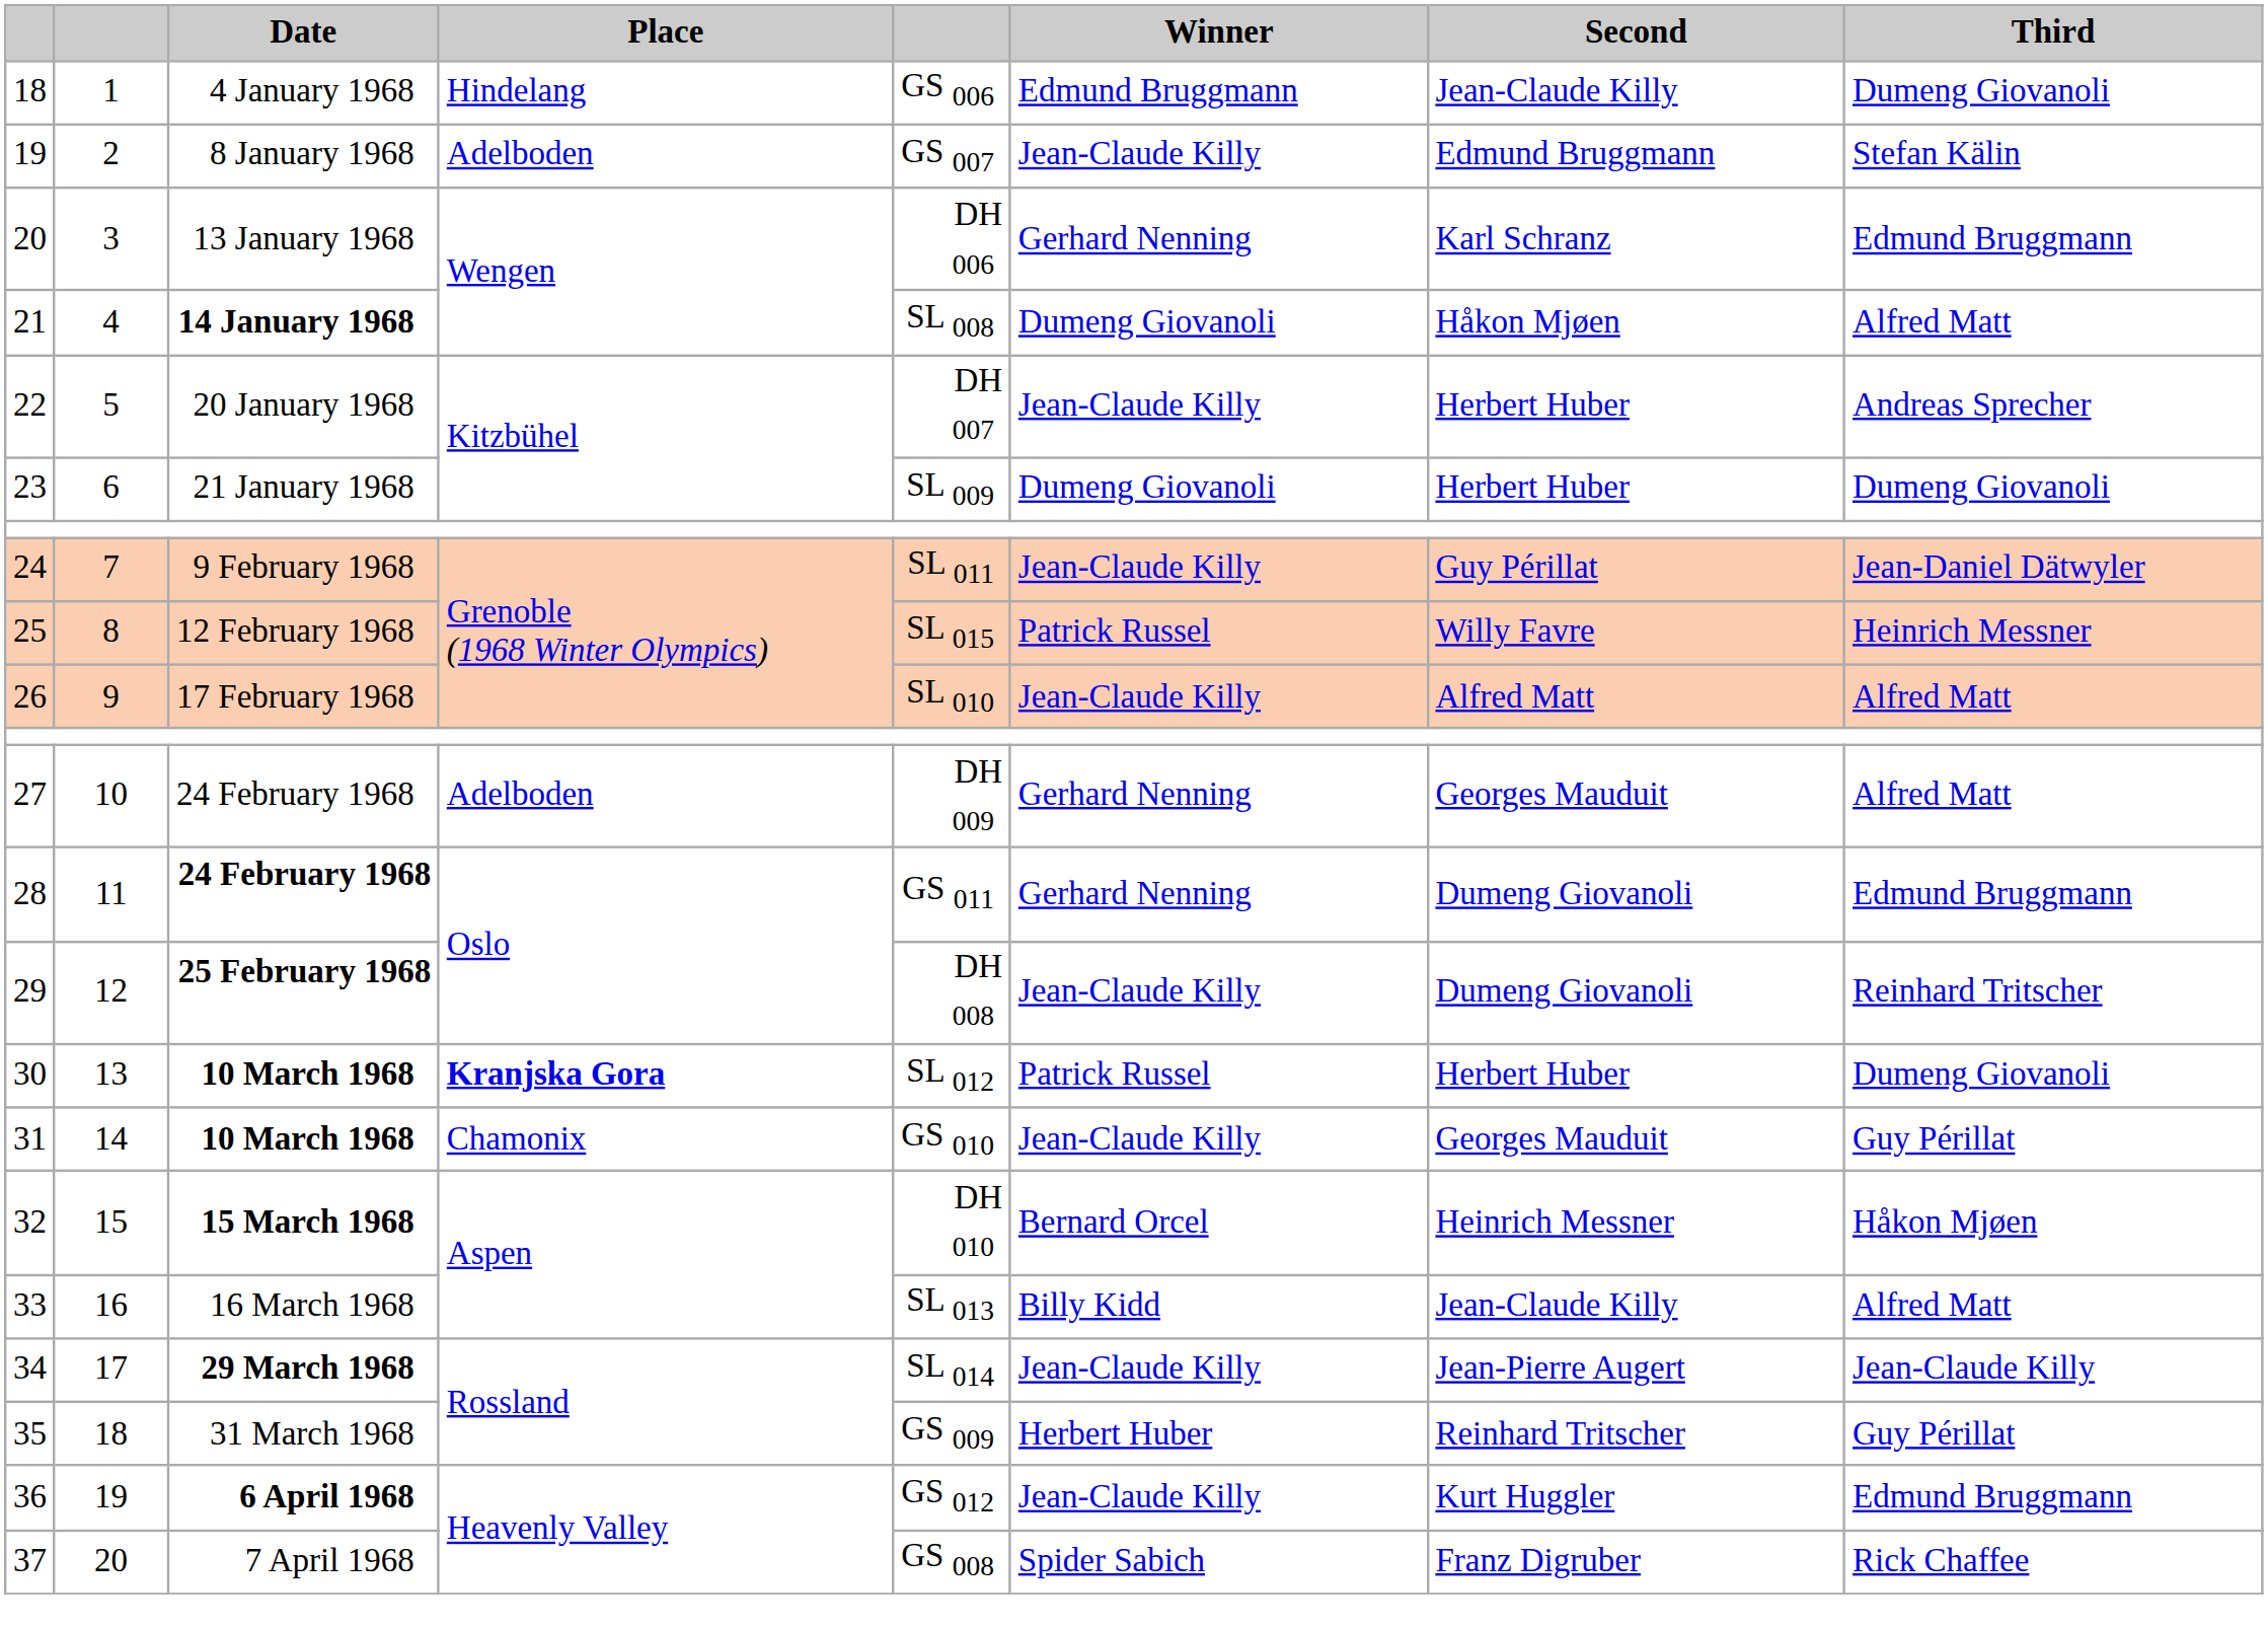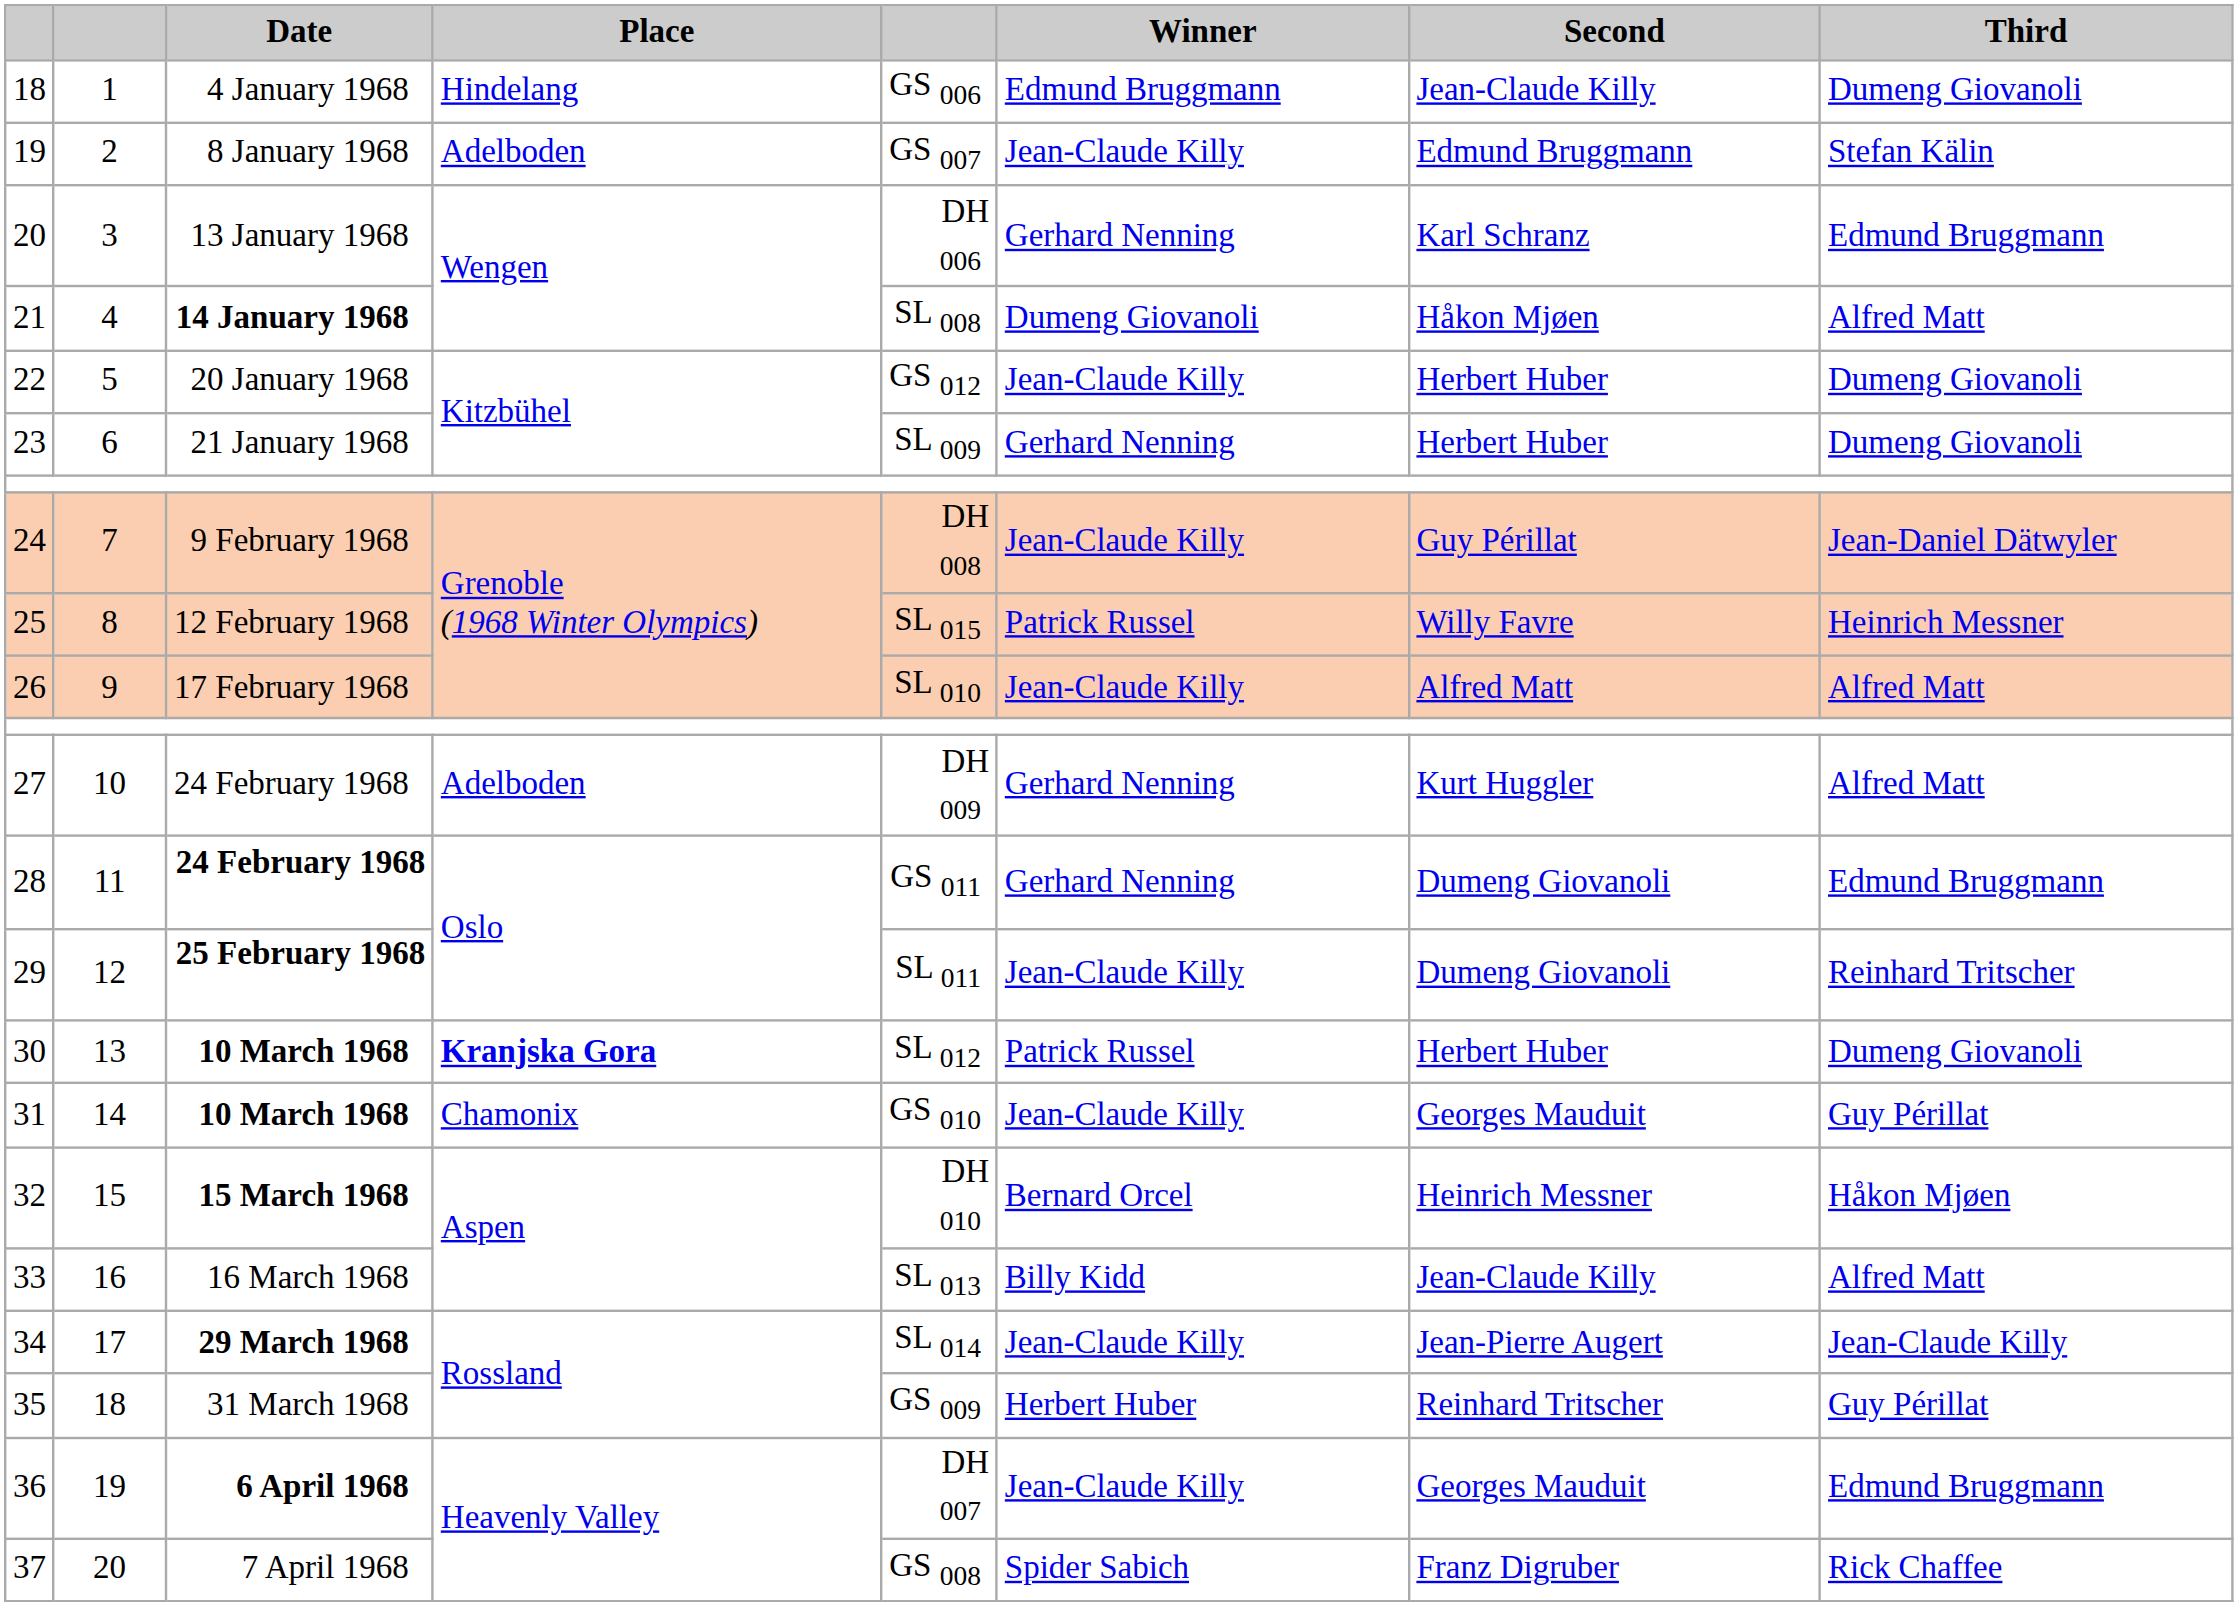 <table class="wikitable plainrowheaders" style="background:#fff; font-size:86%; line-height:16px; border:grey solid 1px; border-collapse:collapse;">
 <tr style="background:#ccc; text-align:center;">
 <td align="center" width="13"></td>
 <td align="center" width="40"></td>
 <td align="center" width="105"><strong>Date</strong></td>
 <td align="center" width="180"><strong>Place</strong></td>
 <td align="center" width="42"></td>
 <td align="center" width="165"><strong>Winner</strong></td>
 <td align="center" width="165"><strong>Second</strong></td>
 <td align="center" width="165"><strong>Third</strong></td>
 </tr>
 <tr>
 <td align=center>18</td>
 <td align=center>1</td>
 <td align=right>4 January 1968  </td>
 <td> <a href='#'>Hindelang</a></td>
 <td align=right>GS <sub>006</sub> </td>
 <td> <a href='#'>Edmund Bruggmann</a></td>
 <td> <a href='#'>Jean-Claude Killy</a></td>
 <td> <a href='#'>Dumeng Giovanoli</a></td>
 </tr>
 <tr>
 <td align=center>19</td>
 <td align=center>2</td>
 <td align=right>8 January 1968  </td>
 <td> <a href='#'>Adelboden</a></td>
 <td align=right>GS <sub>007</sub> </td>
 <td> <a href='#'>Jean-Claude Killy</a></td>
 <td> <a href='#'>Edmund Bruggmann</a></td>
 <td> <a href='#'>Stefan Kälin</a></td>
 </tr>
 <tr>
 <td align=center>20</td>
 <td align=center>3</td>
 <td align=right>13 January 1968  </td>
 <td rowspan=2> <a href='#'>Wengen</a></td>
 <td align=right>DH <sub>006</sub> </td>
 <td> <a href='#'>Gerhard Nenning</a></td>
 <td> <a href='#'>Karl Schranz</a></td>
 <td> <a href='#'>Edmund Bruggmann</a></td>
 </tr>
 <tr>
 <td align=center>21</td>
 <td align=center>4</td>
 <td align=right><strong>14 January 1968  </strong></td>
 <td align=right>SL <sub>008</sub> </td>
 <td> <a href='#'>Dumeng Giovanoli</a></td>
 <td> <a href='#'>Håkon Mjøen</a></td>
 <td> <a href='#'>Alfred Matt</a></td>
 </tr>
 <tr>
 <td align=center>22</td>
 <td align=center>5</td>
 <td align=right>20 January 1968  </td>
 <td rowspan=2> <a href='#'>Kitzbühel</a></td>
-<td align=right>DH <sub>007</sub> </td>
+<td align=right>GS <sub>012</sub> </td>
 <td> <a href='#'>Jean-Claude Killy</a></td>
 <td> <a href='#'>Herbert Huber</a></td>
-<td> <a href='#'>Andreas Sprecher</a></td>
+<td> <a href='#'>Dumeng Giovanoli</a></td>
 </tr>
 <tr>
 <td align=center>23</td>
 <td align=center>6</td>
 <td align=right>21 January 1968  </td>
 <td align=right>SL <sub>009</sub> </td>
-<td> <a href='#'>Dumeng Giovanoli</a></td>
+<td> <a href='#'>Gerhard Nenning</a></td>
 <td> <a href='#'>Herbert Huber</a></td>
 <td> <a href='#'>Dumeng Giovanoli</a></td>
 </tr>
 <tr>
 <td colspan=11></td>
 </tr>
 <tr bgcolor="#FBCEB1">
 <td align=center>24</td>
 <td align=center>7</td>
 <td align=right>9 February 1968  </td>
 <td rowspan=3> <a href='#'>Grenoble</a><br><em>(<a href='#'>1968 Winter Olympics</a>)</em></td>
-<td align=right>SL <sub>011</sub> </td>
+<td align=right>DH <sub>008</sub> </td>
 <td> <a href='#'>Jean-Claude Killy</a></td>
 <td> <a href='#'>Guy Périllat</a></td>
 <td> <a href='#'>Jean-Daniel Dätwyler</a></td>
 </tr>
 <tr bgcolor="#FBCEB1">
 <td align=center>25</td>
 <td align=center>8</td>
 <td align=right>12 February 1968  </td>
 <td align=right>SL <sub>015</sub> </td>
 <td> <a href='#'>Patrick Russel</a></td>
 <td> <a href='#'>Willy Favre</a></td>
 <td> <a href='#'>Heinrich Messner</a></td>
 </tr>
 <tr bgcolor="#FBCEB1">
 <td align=center>26</td>
 <td align=center>9</td>
 <td align=right>17 February 1968  </td>
 <td align=right>SL <sub>010</sub> </td>
 <td> <a href='#'>Jean-Claude Killy</a></td>
 <td> <a href='#'>Alfred Matt</a></td>
 <td> <a href='#'>Alfred Matt</a></td>
 </tr>
 <tr>
 <td colspan=11></td>
 </tr>
 <tr>
 <td align=center>27</td>
 <td align=center>10</td>
 <td align=right>24 February 1968  </td>
 <td> <a href='#'>Adelboden</a></td>
 <td align=right>DH <sub>009</sub> </td>
 <td> <a href='#'>Gerhard Nenning</a></td>
-<td> <a href='#'>Georges Mauduit</a></td>
+<td> <a href='#'>Kurt Huggler</a></td>
 <td> <a href='#'>Alfred Matt</a></td>
 </tr>
 <tr>
 <td align=center>28</td>
 <td align=center>11</td>
 <td align=right><strong>24 February 1968  </strong></td>
 <td rowspan=2> <a href='#'>Oslo</a></td>
 <td align=right>GS <sub>011</sub> </td>
 <td> <a href='#'>Gerhard Nenning</a></td>
 <td> <a href='#'>Dumeng Giovanoli</a></td>
 <td> <a href='#'>Edmund Bruggmann</a></td>
 </tr>
 <tr>
 <td align=center>29</td>
 <td align=center>12</td>
 <td align=right><strong>25 February 1968  </strong></td>
-<td align=right>DH <sub>008</sub> </td>
+<td align=right>SL <sub>011</sub> </td>
 <td> <a href='#'>Jean-Claude Killy</a></td>
 <td> <a href='#'>Dumeng Giovanoli</a></td>
 <td> <a href='#'>Reinhard Tritscher</a></td>
 </tr>
 <tr>
 <td align=center>30</td>
 <td align=center>13</td>
 <td align=right><strong>10 March 1968  </strong></td>
 <td><strong> <a href='#'>Kranjska Gora</a></strong></td>
 <td align=right>SL <sub>012</sub> </td>
 <td> <a href='#'>Patrick Russel</a></td>
 <td> <a href='#'>Herbert Huber</a></td>
 <td> <a href='#'>Dumeng Giovanoli</a></td>
 </tr>
 <tr>
 <td align=center>31</td>
 <td align=center>14</td>
 <td align=right><strong>10 March 1968  </strong></td>
 <td> <a href='#'>Chamonix</a></td>
 <td align=right>GS <sub>010</sub> </td>
 <td> <a href='#'>Jean-Claude Killy</a></td>
 <td> <a href='#'>Georges Mauduit</a></td>
 <td> <a href='#'>Guy Périllat</a></td>
 </tr>
 <tr>
 <td align=center>32</td>
 <td align=center>15</td>
 <td align=right><strong>15 March 1968  </strong></td>
 <td rowspan=2> <a href='#'>Aspen</a></td>
 <td align=right>DH <sub>010</sub> </td>
 <td> <a href='#'>Bernard Orcel</a></td>
 <td> <a href='#'>Heinrich Messner</a></td>
 <td> <a href='#'>Håkon Mjøen</a></td>
 </tr>
 <tr>
 <td align=center>33</td>
 <td align=center>16</td>
 <td align=right>16 March 1968  </td>
 <td align=right>SL <sub>013</sub> </td>
 <td> <a href='#'>Billy Kidd</a></td>
 <td align="left"> <a href='#'>Jean-Claude Killy</a></td>
 <td> <a href='#'>Alfred Matt</a></td>
 </tr>
 <tr>
 <td align=center>34</td>
 <td align=center>17</td>
 <td align=right><strong>29 March 1968  </strong></td>
 <td rowspan=2> <a href='#'>Rossland</a></td>
 <td align=right>SL <sub>014</sub> </td>
 <td> <a href='#'>Jean-Claude Killy</a></td>
 <td> <a href='#'>Jean-Pierre Augert</a></td>
 <td> <a href='#'>Jean-Claude Killy</a></td>
 </tr>
 <tr>
 <td align=center>35</td>
 <td align=center>18</td>
 <td align=right>31 March 1968  </td>
 <td align=right>GS <sub>009</sub> </td>
 <td> <a href='#'>Herbert Huber</a></td>
 <td> <a href='#'>Reinhard Tritscher</a></td>
 <td> <a href='#'>Guy Périllat</a></td>
 </tr>
 <tr>
 <td align=center>36</td>
 <td align=center>19</td>
 <td align=right><strong>6 April 1968  </strong></td>
 <td rowspan=2> <a href='#'>Heavenly Valley</a></td>
-<td align=right>GS <sub>012</sub> </td>
+<td align=right>DH <sub>007</sub> </td>
 <td> <a href='#'>Jean-Claude Killy</a></td>
-<td> <a href='#'>Kurt Huggler</a></td>
+<td> <a href='#'>Georges Mauduit</a></td>
 <td> <a href='#'>Edmund Bruggmann</a></td>
 </tr>
 <tr>
 <td align=center>37</td>
 <td align=center>20</td>
 <td align=right>7 April 1968  </td>
 <td align=right>GS <sub>008</sub> </td>
 <td> <a href='#'>Spider Sabich</a></td>
 <td> <a href='#'>Franz Digruber</a></td>
 <td> <a href='#'>Rick Chaffee</a></td>
 </tr>
 </table>
